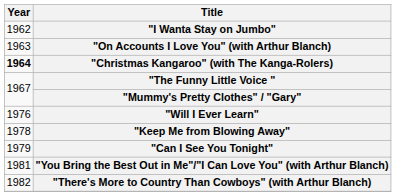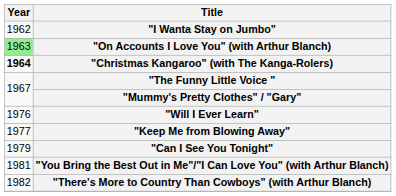 <table class="wikitable plainrowheaders" style="text-align:center;" border="1">
 <tr>
 <th scope="col">Year</th>
 <th scope="col">Title</th>
 </tr>
 <tr>
 <td>1962</td>
 <th scope="row">"I Wanta Stay on Jumbo"</th>
 </tr>
 <tr>
-<td>1963</td>
+<td style="background: lightgreen;">1963</td>
 <th scope="row">"On Accounts I Love You" (with Arthur Blanch)</th>
 </tr>
 <tr>
 <td><strong>1964</strong></td>
 <th scope="row">"Christmas Kangaroo" (with The Kanga-Rolers)</th>
 </tr>
 <tr>
 <td rowspan="2">1967</td>
 <th scope="row">"The Funny Little Voice "</th>
 </tr>
 <tr>
 <th scope="row">"Mummy's Pretty Clothes" / "Gary"</th>
 </tr>
 <tr>
 <td>1976</td>
 <th scope="row">"Will I Ever Learn"</th>
 </tr>
 <tr>
-<td>1978</td>
+<td>1977</td>
 <th scope="row">"Keep Me from Blowing Away"</th>
 </tr>
 <tr>
 <td>1979</td>
 <th scope="row">"Can I See You Tonight"</th>
 </tr>
 <tr>
 <td>1981</td>
 <th scope="row">"You Bring the Best Out in Me"/"I Can Love You" (with Arthur Blanch)</th>
 </tr>
 <tr>
 <td>1982</td>
 <th scope="row">"There's More to Country Than Cowboys" (with Arthur Blanch)</th>
 </tr>
 <tr>
 </tr>
 </table>
